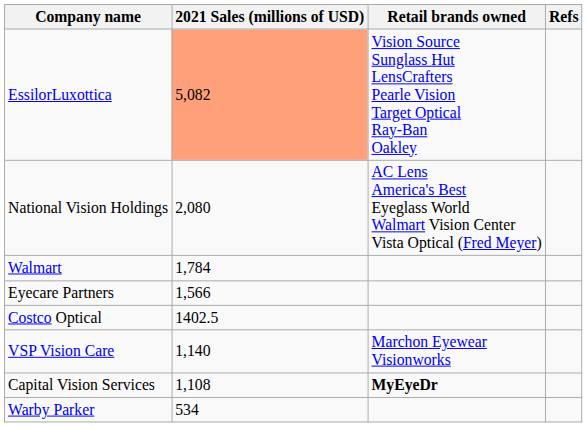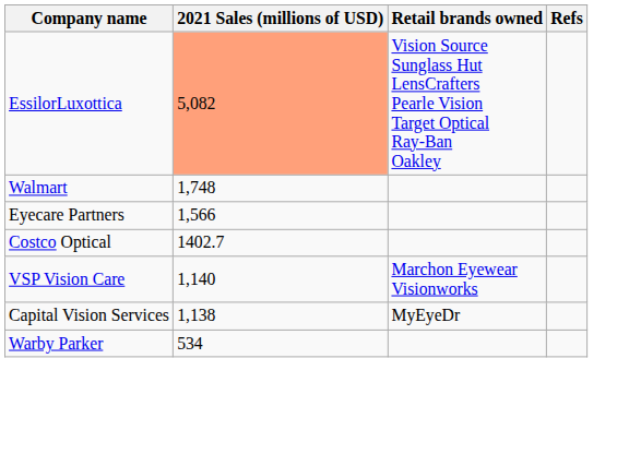 <table class="wikitable">
 <tr>
 <th>Company name</th>
 <th>2021 Sales (millions of USD)</th>
 <th>Retail brands owned</th>
 <th>Refs</th>
 </tr>
 <tr>
 <td><a href='#'>EssilorLuxottica</a></td>
 <td style="background: lightsalmon;">5,082</td>
 <td><a href='#'>Vision Source</a><br><a href='#'>Sunglass Hut</a><br><a href='#'>LensCrafters</a><br><a href='#'>Pearle Vision</a><br><a href='#'>Target Optical</a><br><a href='#'>Ray-Ban</a><br><a href='#'>Oakley</a></td>
 <td></td>
 </tr>
 <tr>
-<td>National Vision Holdings</td>
-<td>2,080</td>
-<td><a href='#'>AC Lens</a><br><a href='#'>America's Best</a><br>Eyeglass World<br><a href='#'>Walmart</a> Vision Center <br>Vista Optical (<a href='#'>Fred Meyer</a>)</td>
-<td></td>
-</tr>
-<tr>
 <td><a href='#'>Walmart</a></td>
-<td>1,784</td>
+<td>1,748</td>
 <td></td>
 <td></td>
 </tr>
 <tr>
 <td>Eyecare Partners</td>
 <td>1,566</td>
 <td></td>
 <td></td>
 </tr>
 <tr>
 <td><a href='#'>Costco</a> Optical</td>
-<td>1402.5</td>
+<td>1402.7</td>
 <td></td>
 <td></td>
 </tr>
 <tr>
 <td><a href='#'>VSP Vision Care</a></td>
 <td>1,140</td>
 <td><a href='#'>Marchon Eyewear</a><br><a href='#'>Visionworks</a></td>
 <td></td>
 </tr>
 <tr>
 <td>Capital Vision Services</td>
-<td>1,108</td>
-<td><strong>MyEyeDr</strong></td>
+<td>1,138</td>
+<td>MyEyeDr</td>
 <td></td>
 </tr>
 <tr>
 <td><a href='#'>Warby Parker</a></td>
 <td>534</td>
 <td></td>
 <td></td>
 </tr>
 </table>
